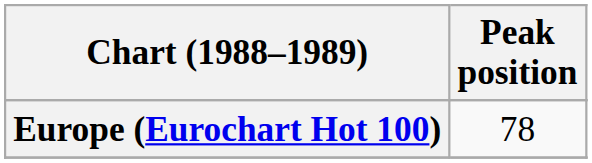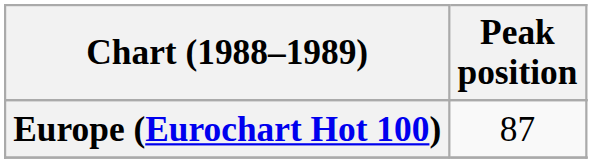 <table class="wikitable sortable plainrowheaders" style="text-align:center">
 <tr>
 <th>Chart (1988–1989)</th>
 <th>Peak<br>position</th>
 </tr>
 <tr>
 </tr>
 <tr>
 <th scope="row">Europe (<a href='#'>Eurochart Hot 100</a>)</th>
-<td>78</td>
+<td>87</td>
 </tr>
 <tr>
 </tr>
 <tr>
 </tr>
 <tr>
 </tr>
 <tr>
 </tr>
 <tr>
 </tr>
 </table>
